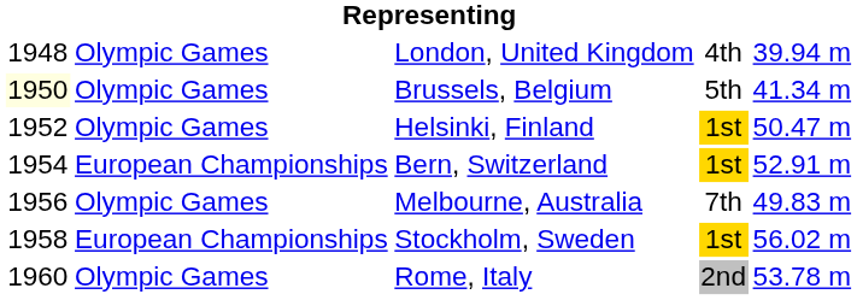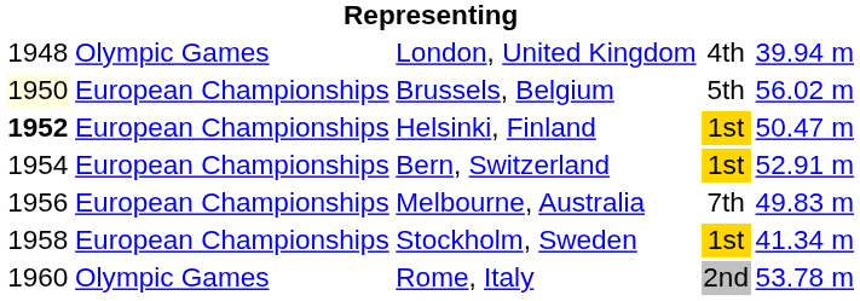 <table>
 <tr>
 <th colspan="6">Representing </th>
 </tr>
 <tr>
 <td>1948</td>
 <td><a href='#'>Olympic Games</a></td>
 <td><a href='#'>London</a>, <a href='#'>United Kingdom</a></td>
 <td align="center">4th</td>
 <td><a href='#'>39.94 m</a></td>
 </tr>
 <tr>
 <td style="background: lightyellow;">1950</td>
-<td><a href='#'>Olympic Games</a></td>
+<td><a href='#'>European Championships</a></td>
 <td><a href='#'>Brussels</a>, <a href='#'>Belgium</a></td>
 <td align="center">5th</td>
-<td><a href='#'>41.34 m</a></td>
+<td><a href='#'>56.02 m</a></td>
 </tr>
 <tr>
-<td>1952</td>
-<td><a href='#'>Olympic Games</a></td>
+<td><strong>1952</strong></td>
+<td><a href='#'>European Championships</a></td>
 <td><a href='#'>Helsinki</a>, <a href='#'>Finland</a></td>
 <td bgcolor="gold" align="center">1st</td>
 <td><a href='#'>50.47 m</a></td>
 </tr>
 <tr>
 <td>1954</td>
 <td><a href='#'>European Championships</a></td>
 <td><a href='#'>Bern</a>, <a href='#'>Switzerland</a></td>
 <td bgcolor="gold" align="center">1st</td>
 <td><a href='#'>52.91 m</a></td>
 </tr>
 <tr>
 <td>1956</td>
-<td><a href='#'>Olympic Games</a></td>
+<td><a href='#'>European Championships</a></td>
 <td><a href='#'>Melbourne</a>, <a href='#'>Australia</a></td>
 <td align="center">7th</td>
 <td><a href='#'>49.83 m</a></td>
 </tr>
 <tr>
 <td>1958</td>
 <td><a href='#'>European Championships</a></td>
 <td><a href='#'>Stockholm</a>, <a href='#'>Sweden</a></td>
 <td bgcolor="gold" align="center">1st</td>
-<td><a href='#'>56.02 m</a></td>
+<td><a href='#'>41.34 m</a></td>
 </tr>
 <tr>
 <td>1960</td>
 <td><a href='#'>Olympic Games</a></td>
 <td><a href='#'>Rome</a>, <a href='#'>Italy</a></td>
 <td bgcolor="silver" align="center">2nd</td>
 <td><a href='#'>53.78 m</a></td>
 </tr>
 <tr>
 </tr>
 </table>
